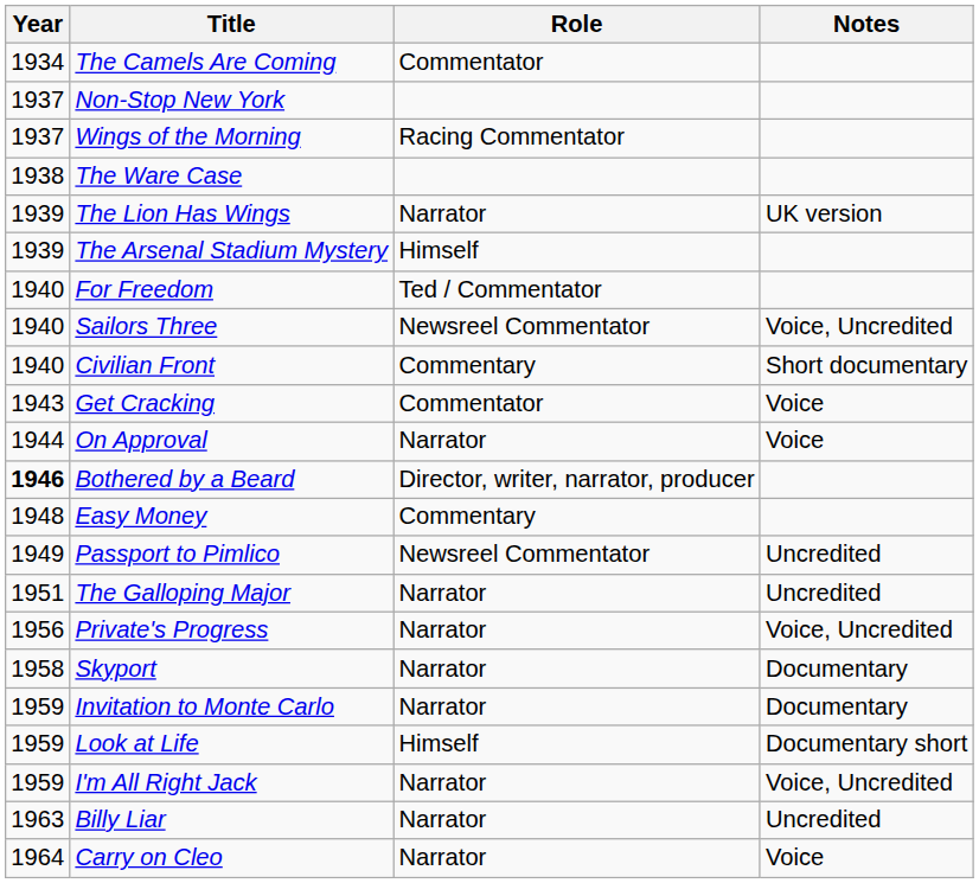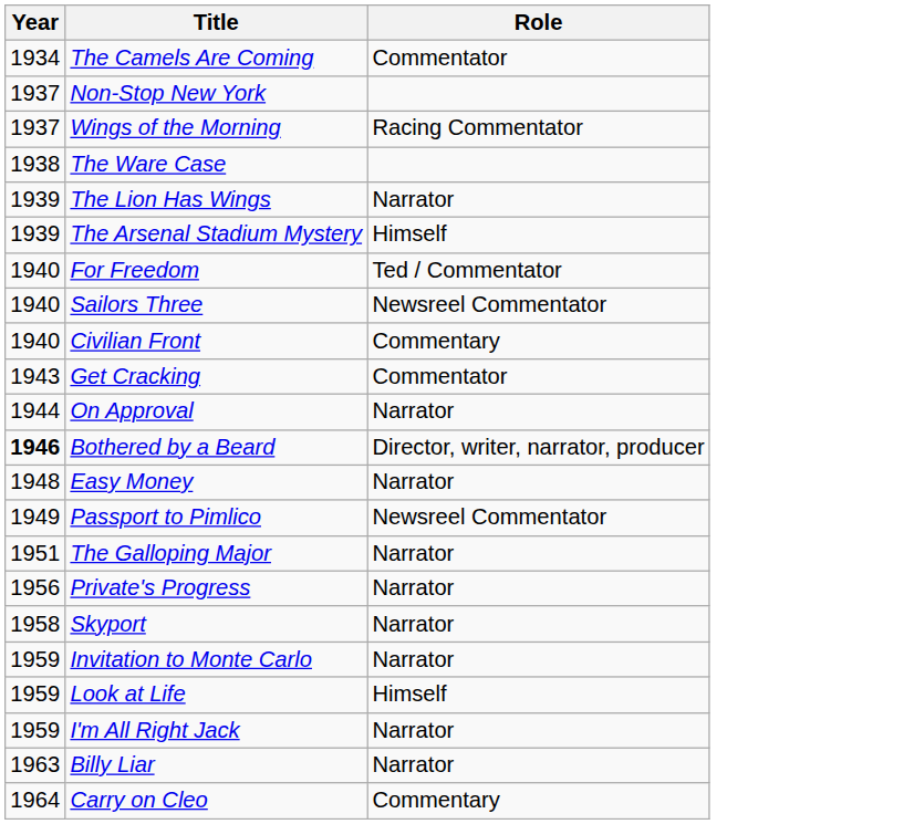 <table class="wikitable">
 <tr>
 <th>Year</th>
 <th>Title</th>
 <th>Role</th>
-<th>Notes</th>
 </tr>
 <tr>
 <td>1934</td>
 <td><em><a href='#'>The Camels Are Coming</a></em></td>
 <td>Commentator</td>
-<td></td>
 </tr>
 <tr>
 <td>1937</td>
 <td><em><a href='#'>Non-Stop New York</a></em></td>
-<td></td>
 <td></td>
 </tr>
 <tr>
 <td>1937</td>
 <td><em><a href='#'>Wings of the Morning</a></em></td>
 <td>Racing Commentator</td>
-<td></td>
 </tr>
 <tr>
 <td>1938</td>
 <td><em><a href='#'>The Ware Case</a></em></td>
-<td></td>
 <td></td>
 </tr>
 <tr>
 <td>1939</td>
 <td><em><a href='#'>The Lion Has Wings</a></em></td>
 <td>Narrator</td>
-<td>UK version</td>
 </tr>
 <tr>
 <td>1939</td>
 <td><em><a href='#'>The Arsenal Stadium Mystery</a></em></td>
 <td>Himself</td>
-<td></td>
 </tr>
 <tr>
 <td>1940</td>
 <td><em><a href='#'>For Freedom</a></em></td>
 <td>Ted / Commentator</td>
-<td></td>
 </tr>
 <tr>
 <td>1940</td>
 <td><em><a href='#'>Sailors Three</a></em></td>
 <td>Newsreel Commentator</td>
-<td>Voice, Uncredited</td>
 </tr>
 <tr>
 <td>1940</td>
 <td><em><a href='#'>Civilian Front</a></em></td>
 <td>Commentary</td>
-<td>Short documentary</td>
 </tr>
 <tr>
 <td>1943</td>
 <td><em><a href='#'>Get Cracking</a></em></td>
 <td>Commentator</td>
-<td>Voice</td>
 </tr>
 <tr>
 <td>1944</td>
 <td><em><a href='#'>On Approval</a></em></td>
 <td>Narrator</td>
-<td>Voice</td>
 </tr>
 <tr>
 <td><strong>1946</strong></td>
 <td><em><a href='#'>Bothered by a Beard</a></em></td>
 <td>Director, writer, narrator, producer</td>
-<td></td>
 </tr>
 <tr>
 <td>1948</td>
 <td><em><a href='#'>Easy Money</a></em></td>
-<td>Commentary</td>
-<td></td>
+<td>Narrator</td>
 </tr>
 <tr>
 <td>1949</td>
 <td><em><a href='#'>Passport to Pimlico</a></em></td>
 <td>Newsreel Commentator</td>
-<td>Uncredited</td>
 </tr>
 <tr>
 <td>1951</td>
 <td><em><a href='#'>The Galloping Major</a></em></td>
 <td>Narrator</td>
-<td>Uncredited</td>
 </tr>
 <tr>
 <td>1956</td>
 <td><em><a href='#'>Private's Progress</a></em></td>
 <td>Narrator</td>
-<td>Voice, Uncredited</td>
 </tr>
 <tr>
 <td>1958</td>
 <td><em><a href='#'>Skyport</a></em></td>
 <td>Narrator</td>
-<td>Documentary</td>
 </tr>
 <tr>
 <td>1959</td>
 <td><em><a href='#'>Invitation to Monte Carlo</a></em></td>
 <td>Narrator</td>
-<td>Documentary</td>
 </tr>
 <tr>
 <td>1959</td>
 <td><em><a href='#'>Look at Life</a></em></td>
 <td>Himself</td>
-<td>Documentary short</td>
 </tr>
 <tr>
 <td>1959</td>
 <td><em><a href='#'>I'm All Right Jack</a></em></td>
 <td>Narrator</td>
-<td>Voice, Uncredited</td>
 </tr>
 <tr>
 <td>1963</td>
 <td><em><a href='#'>Billy Liar</a></em></td>
 <td>Narrator</td>
-<td>Uncredited</td>
 </tr>
 <tr>
 <td>1964</td>
 <td><em><a href='#'>Carry on Cleo</a></em></td>
-<td>Narrator</td>
-<td>Voice</td>
+<td>Commentary</td>
 </tr>
 </table>
